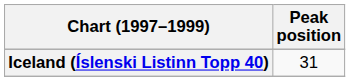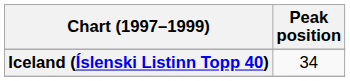 <table class="wikitable sortable plainrowheaders" style="text-align:center">
 <tr>
 <th>Chart (1997–1999)</th>
 <th>Peak<br>position</th>
 </tr>
 <tr>
 </tr>
 <tr>
 </tr>
 <tr>
 <th scope="row">Iceland (<a href='#'>Íslenski Listinn Topp 40</a>)</th>
-<td>31</td>
+<td>34</td>
 </tr>
 <tr>
 </tr>
 <tr>
 </tr>
 <tr>
 </tr>
 <tr>
 </tr>
 </table>
